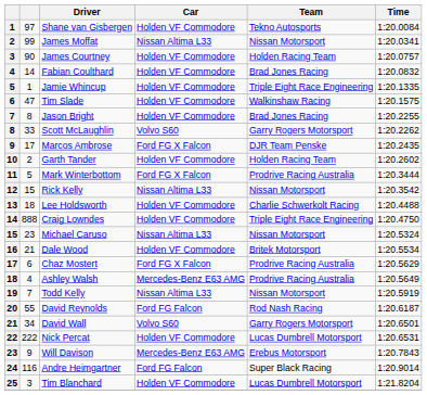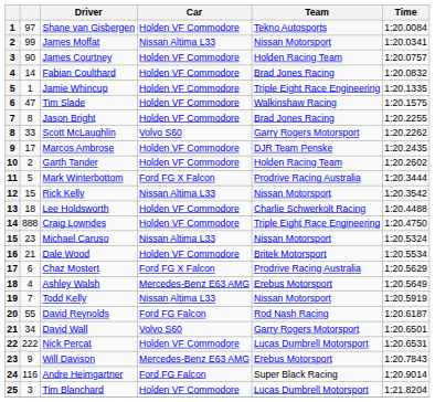 <table class="wikitable" style="font-size: 90%">
 <tr>
 <th></th>
 <th></th>
 <th>Driver</th>
 <th>Car</th>
 <th>Team</th>
 <th>Time</th>
 </tr>
 <tr>
 <th>1</th>
 <td align="center">97</td>
 <td> <a href='#'>Shane van Gisbergen</a></td>
 <td><a href='#'>Holden VF Commodore</a></td>
 <td><a href='#'>Tekno Autosports</a></td>
 <td>1:20.0084</td>
 </tr>
 <tr>
 <th>2</th>
 <td align="center">99</td>
 <td> <a href='#'>James Moffat</a></td>
 <td><a href='#'>Nissan Altima L33</a></td>
 <td><a href='#'>Nissan Motorsport</a></td>
 <td>1:20.0341</td>
 </tr>
 <tr>
 <th>3</th>
 <td align="center">90</td>
 <td> <a href='#'>James Courtney</a></td>
 <td><a href='#'>Holden VF Commodore</a></td>
 <td><a href='#'>Holden Racing Team</a></td>
 <td>1:20.0757</td>
 </tr>
 <tr>
 <th>4</th>
 <td align="center">14</td>
 <td> <a href='#'>Fabian Coulthard</a></td>
 <td><a href='#'>Holden VF Commodore</a></td>
 <td><a href='#'>Brad Jones Racing</a></td>
 <td>1:20.0832</td>
 </tr>
 <tr>
 <th>5</th>
 <td align="center">1</td>
 <td> <a href='#'>Jamie Whincup</a></td>
 <td><a href='#'>Holden VF Commodore</a></td>
 <td><a href='#'>Triple Eight Race Engineering</a></td>
 <td>1:20.1335</td>
 </tr>
 <tr>
 <th>6</th>
 <td align="center">47</td>
 <td> <a href='#'>Tim Slade</a></td>
 <td><a href='#'>Holden VF Commodore</a></td>
 <td><a href='#'>Walkinshaw Racing</a></td>
 <td>1:20.1575</td>
 </tr>
 <tr>
 <th>7</th>
 <td align="center">8</td>
 <td> <a href='#'>Jason Bright</a></td>
 <td><a href='#'>Holden VF Commodore</a></td>
 <td><a href='#'>Brad Jones Racing</a></td>
 <td>1:20.2255</td>
 </tr>
 <tr>
 <th>8</th>
 <td align="center">33</td>
 <td> <a href='#'>Scott McLaughlin</a></td>
 <td><a href='#'>Volvo S60</a></td>
 <td><a href='#'>Garry Rogers Motorsport</a></td>
 <td>1:20.2262</td>
 </tr>
 <tr>
 <th>9</th>
 <td align="center">17</td>
 <td> <a href='#'>Marcos Ambrose</a></td>
-<td><a href='#'>Ford FG X Falcon</a></td>
+<td><a href='#'>Holden VF Commodore</a></td>
 <td><a href='#'>DJR Team Penske</a></td>
 <td>1:20.2435</td>
 </tr>
 <tr>
 <th>10</th>
 <td align="center">2</td>
 <td> <a href='#'>Garth Tander</a></td>
 <td><a href='#'>Holden VF Commodore</a></td>
 <td><a href='#'>Holden Racing Team</a></td>
 <td>1:20.2602</td>
 </tr>
 <tr>
 <th>11</th>
 <td align="center">5</td>
 <td> <a href='#'>Mark Winterbottom</a></td>
 <td><a href='#'>Ford FG X Falcon</a></td>
 <td><a href='#'>Prodrive Racing Australia</a></td>
 <td>1:20.3444</td>
 </tr>
 <tr>
 <th>12</th>
 <td align="center">15</td>
 <td> <a href='#'>Rick Kelly</a></td>
 <td><a href='#'>Nissan Altima L33</a></td>
 <td><a href='#'>Nissan Motorsport</a></td>
 <td>1:20.3542</td>
 </tr>
 <tr>
 <th>13</th>
 <td align="center">18</td>
 <td> <a href='#'>Lee Holdsworth</a></td>
 <td><a href='#'>Holden VF Commodore</a></td>
 <td><a href='#'>Charlie Schwerkolt Racing</a></td>
 <td>1:20.4488</td>
 </tr>
 <tr>
 <th>14</th>
 <td align="center">888</td>
 <td> <a href='#'>Craig Lowndes</a></td>
 <td><a href='#'>Holden VF Commodore</a></td>
 <td><a href='#'>Triple Eight Race Engineering</a></td>
 <td>1:20.4750</td>
 </tr>
 <tr>
 <th>15</th>
 <td align="center">23</td>
 <td> <a href='#'>Michael Caruso</a></td>
 <td><a href='#'>Nissan Altima L33</a></td>
 <td><a href='#'>Nissan Motorsport</a></td>
 <td>1:20.5324</td>
 </tr>
 <tr>
 <th>16</th>
 <td align="center">21</td>
 <td> <a href='#'>Dale Wood</a></td>
 <td><a href='#'>Holden VF Commodore</a></td>
 <td><a href='#'>Britek Motorsport</a></td>
 <td>1:20.5534</td>
 </tr>
 <tr>
 <th>17</th>
 <td align="center">6</td>
 <td> <a href='#'>Chaz Mostert</a></td>
 <td><a href='#'>Ford FG X Falcon</a></td>
 <td><a href='#'>Prodrive Racing Australia</a></td>
 <td>1:20.5629</td>
 </tr>
 <tr>
 <th>18</th>
 <td align="center">4</td>
 <td> <a href='#'>Ashley Walsh</a></td>
 <td><a href='#'>Mercedes-Benz E63 AMG</a></td>
-<td><a href='#'>Prodrive Racing Australia</a></td>
+<td><a href='#'>Erebus Motorsport</a></td>
 <td>1:20.5649</td>
 </tr>
 <tr>
 <th>19</th>
 <td align="center">7</td>
 <td> <a href='#'>Todd Kelly</a></td>
 <td><a href='#'>Nissan Altima L33</a></td>
 <td><a href='#'>Nissan Motorsport</a></td>
 <td>1:20.5919</td>
 </tr>
 <tr>
 <th>20</th>
 <td align="center">55</td>
 <td> <a href='#'>David Reynolds</a></td>
 <td><a href='#'>Ford FG Falcon</a></td>
 <td><a href='#'>Rod Nash Racing</a></td>
 <td>1:20.6187</td>
 </tr>
 <tr>
 <th>21</th>
 <td align="center">34</td>
 <td> <a href='#'>David Wall</a></td>
 <td><a href='#'>Volvo S60</a></td>
 <td><a href='#'>Garry Rogers Motorsport</a></td>
 <td>1:20.6501</td>
 </tr>
 <tr>
 <th>22</th>
 <td align="center">222</td>
 <td> <a href='#'>Nick Percat</a></td>
 <td><a href='#'>Holden VF Commodore</a></td>
 <td><a href='#'>Lucas Dumbrell Motorsport</a></td>
 <td>1:20.6531</td>
 </tr>
 <tr>
 <th>23</th>
 <td align="center">9</td>
 <td> <a href='#'>Will Davison</a></td>
 <td><a href='#'>Mercedes-Benz E63 AMG</a></td>
 <td><a href='#'>Erebus Motorsport</a></td>
 <td>1:20.7843</td>
 </tr>
 <tr>
 <th>24</th>
 <td align="center">116</td>
 <td> <a href='#'>Andre Heimgartner</a></td>
 <td><a href='#'>Ford FG Falcon</a></td>
 <td>Super Black Racing</td>
 <td>1:20.9014</td>
 </tr>
 <tr>
 <th>25</th>
 <td align="center">3</td>
 <td> <a href='#'>Tim Blanchard</a></td>
 <td><a href='#'>Holden VF Commodore</a></td>
 <td><a href='#'>Lucas Dumbrell Motorsport</a></td>
 <td>1:21.8204</td>
 </tr>
 <tr>
 </tr>
 </table>
